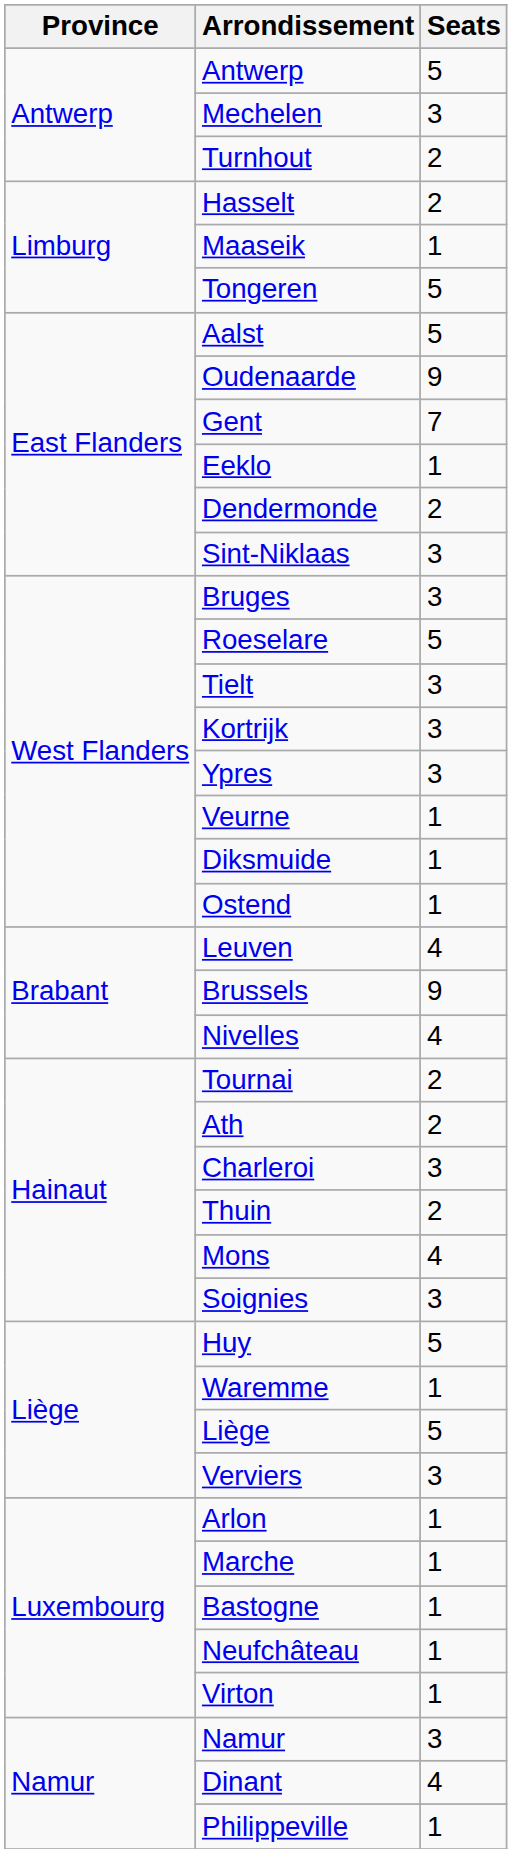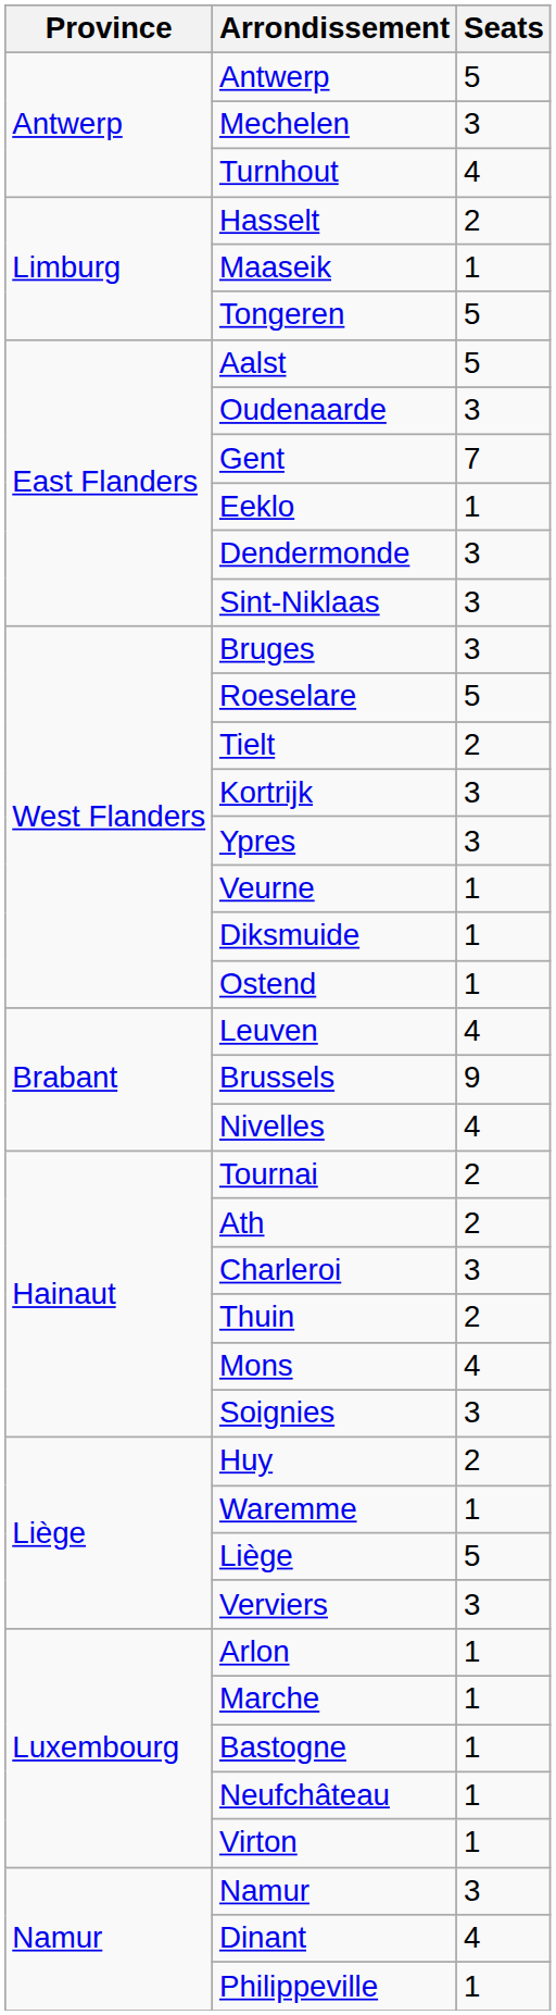 <table class="wikitable">
 <tr>
 <th>Province</th>
 <th>Arrondissement</th>
 <th>Seats</th>
 </tr>
 <tr>
 <td rowspan="3"><a href='#'>Antwerp</a></td>
 <td><a href='#'>Antwerp</a></td>
 <td>5</td>
 </tr>
 <tr>
 <td><a href='#'>Mechelen</a></td>
 <td>3</td>
 </tr>
 <tr>
 <td><a href='#'>Turnhout</a></td>
-<td>2</td>
+<td>4</td>
 </tr>
 <tr>
 <td rowspan="3"><a href='#'>Limburg</a></td>
 <td><a href='#'>Hasselt</a></td>
 <td>2</td>
 </tr>
 <tr>
 <td><a href='#'>Maaseik</a></td>
 <td>1</td>
 </tr>
 <tr>
 <td><a href='#'>Tongeren</a></td>
 <td>5</td>
 </tr>
 <tr>
 <td rowspan="6"><a href='#'>East Flanders</a></td>
 <td><a href='#'>Aalst</a></td>
 <td>5</td>
 </tr>
 <tr>
 <td><a href='#'>Oudenaarde</a></td>
-<td>9</td>
+<td>3</td>
 </tr>
 <tr>
 <td><a href='#'>Gent</a></td>
 <td>7</td>
 </tr>
 <tr>
 <td><a href='#'>Eeklo</a></td>
 <td>1</td>
 </tr>
 <tr>
 <td><a href='#'>Dendermonde</a></td>
-<td>2</td>
+<td>3</td>
 </tr>
 <tr>
 <td><a href='#'>Sint-Niklaas</a></td>
 <td>3</td>
 </tr>
 <tr>
 <td rowspan="8"><a href='#'>West Flanders</a></td>
 <td><a href='#'>Bruges</a></td>
 <td>3</td>
 </tr>
 <tr>
 <td><a href='#'>Roeselare</a></td>
 <td>5</td>
 </tr>
 <tr>
 <td><a href='#'>Tielt</a></td>
-<td>3</td>
+<td>2</td>
 </tr>
 <tr>
 <td><a href='#'>Kortrijk</a></td>
 <td>3</td>
 </tr>
 <tr>
 <td><a href='#'>Ypres</a></td>
 <td>3</td>
 </tr>
 <tr>
 <td><a href='#'>Veurne</a></td>
 <td>1</td>
 </tr>
 <tr>
 <td><a href='#'>Diksmuide</a></td>
 <td>1</td>
 </tr>
 <tr>
 <td><a href='#'>Ostend</a></td>
 <td>1</td>
 </tr>
 <tr>
 <td rowspan="3"><a href='#'>Brabant</a></td>
 <td><a href='#'>Leuven</a></td>
 <td>4</td>
 </tr>
 <tr>
 <td><a href='#'>Brussels</a></td>
 <td>9</td>
 </tr>
 <tr>
 <td><a href='#'>Nivelles</a></td>
 <td>4</td>
 </tr>
 <tr>
 <td rowspan="6"><a href='#'>Hainaut</a></td>
 <td><a href='#'>Tournai</a></td>
 <td>2</td>
 </tr>
 <tr>
 <td><a href='#'>Ath</a></td>
 <td>2</td>
 </tr>
 <tr>
 <td><a href='#'>Charleroi</a></td>
 <td>3</td>
 </tr>
 <tr>
 <td><a href='#'>Thuin</a></td>
 <td>2</td>
 </tr>
 <tr>
 <td><a href='#'>Mons</a></td>
 <td>4</td>
 </tr>
 <tr>
 <td><a href='#'>Soignies</a></td>
 <td>3</td>
 </tr>
 <tr>
 <td rowspan="4"><a href='#'>Liège</a></td>
 <td><a href='#'>Huy</a></td>
-<td>5</td>
+<td>2</td>
 </tr>
 <tr>
 <td><a href='#'>Waremme</a></td>
 <td>1</td>
 </tr>
 <tr>
 <td><a href='#'>Liège</a></td>
 <td>5</td>
 </tr>
 <tr>
 <td><a href='#'>Verviers</a></td>
 <td>3</td>
 </tr>
 <tr>
 <td rowspan="5"><a href='#'>Luxembourg</a></td>
 <td><a href='#'>Arlon</a></td>
 <td>1</td>
 </tr>
 <tr>
 <td><a href='#'>Marche</a></td>
 <td>1</td>
 </tr>
 <tr>
 <td><a href='#'>Bastogne</a></td>
 <td>1</td>
 </tr>
 <tr>
 <td><a href='#'>Neufchâteau</a></td>
 <td>1</td>
 </tr>
 <tr>
 <td><a href='#'>Virton</a></td>
 <td>1</td>
 </tr>
 <tr>
 <td rowspan="3"><a href='#'>Namur</a></td>
 <td><a href='#'>Namur</a></td>
 <td>3</td>
 </tr>
 <tr>
 <td><a href='#'>Dinant</a></td>
 <td>4</td>
 </tr>
 <tr>
 <td><a href='#'>Philippeville</a></td>
 <td>1</td>
 </tr>
 </table>
